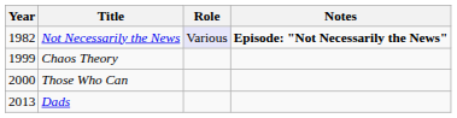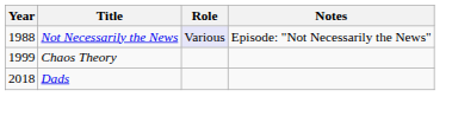 <table class="wikitable">
 <tr>
 <th>Year</th>
 <th>Title</th>
 <th>Role</th>
 <th>Notes</th>
 </tr>
 <tr>
-<td>1982</td>
+<td>1988</td>
 <td><em><a href='#'>Not Necessarily the News</a></em></td>
 <td style="background: lavender;">Various</td>
-<td><strong>Episode: "Not Necessarily the News"</strong></td>
+<td>Episode: "Not Necessarily the News"</td>
 </tr>
 <tr>
 <td>1999</td>
 <td><em>Chaos Theory</em></td>
 <td></td>
 <td></td>
 </tr>
 <tr>
-<td>2000</td>
-<td><em>Those Who Can</em></td>
-<td></td>
-<td></td>
-</tr>
-<tr>
-<td>2013</td>
+<td>2018</td>
 <td><em><a href='#'>Dads</a></em></td>
 <td></td>
 <td></td>
 </tr>
 </table>
